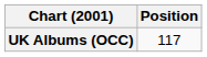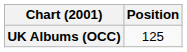 <table class="wikitable plainrowheaders">
 <tr>
 <th>Chart (2001)</th>
 <th>Position</th>
 </tr>
 <tr>
 <th scope="row">UK Albums (OCC)</th>
-<td style="text-align:center;">117</td>
+<td style="text-align:center;">125</td>
 </tr>
 </table>
